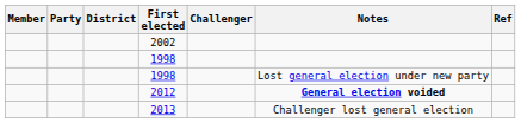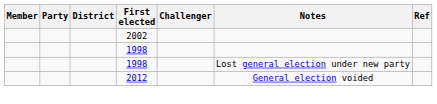 <table class="wikitable sortable" style=text-align:center>
 <tr>
 <th>Member</th>
 <th>Party</th>
 <th>District</th>
 <th>First<br>elected</th>
 <th>Challenger</th>
 <th>Notes</th>
 <th>Ref</th>
 </tr>
 <tr>
 <td></td>
 <td></td>
 <td></td>
 <td>2002</td>
 <td></td>
 <td></td>
 <td></td>
 </tr>
 <tr>
 <td></td>
 <td></td>
 <td></td>
 <td><a href='#'>1998</a></td>
 <td></td>
 <td></td>
 <td></td>
 </tr>
 <tr>
 <td></td>
 <td></td>
 <td></td>
 <td><a href='#'>1998</a></td>
 <td></td>
 <td>Lost <a href='#'>general election</a> under new party</td>
 <td></td>
 </tr>
 <tr>
 <td></td>
 <td></td>
 <td></td>
 <td><a href='#'>2012</a></td>
 <td></td>
-<td><strong><a href='#'>General election</a> voided</strong></td>
-<td></td>
-</tr>
-<tr>
-<td></td>
-<td></td>
-<td></td>
-<td><a href='#'>2013</a></td>
-<td></td>
-<td>Challenger lost general election</td>
+<td><a href='#'>General election</a> voided</td>
 <td></td>
 </tr>
 </table>
